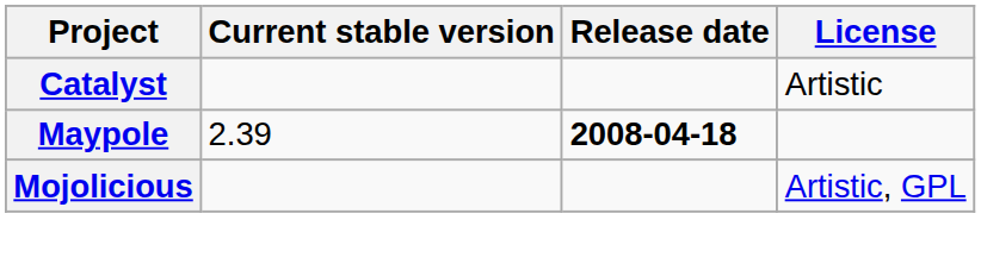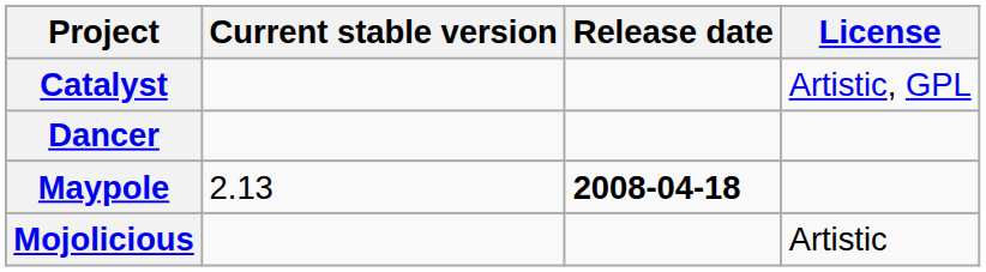 <table class="wikitable sortable sort-under" style="font-size: 90%">
 <tr>
 <th>Project</th>
 <th>Current stable version</th>
 <th>Release date</th>
 <th><a href='#'>License</a></th>
 </tr>
 <tr>
 <th><a href='#'>Catalyst</a></th>
 <td></td>
 <td></td>
-<td>Artistic</td>
+<td><a href='#'>Artistic</a>, <a href='#'>GPL</a></td>
+</tr>
+<tr>
+<th><a href='#'>Dancer</a></th>
+<td></td>
+<td></td>
+<td></td>
 </tr>
 <tr>
 <th><a href='#'>Maypole</a></th>
-<td>2.39</td>
+<td>2.13</td>
 <td><strong>2008-04-18</strong></td>
 <td></td>
 </tr>
 <tr>
 <th><a href='#'>Mojolicious</a></th>
 <td></td>
 <td></td>
-<td><a href='#'>Artistic</a>, <a href='#'>GPL</a></td>
+<td>Artistic</td>
 </tr>
 </table>
